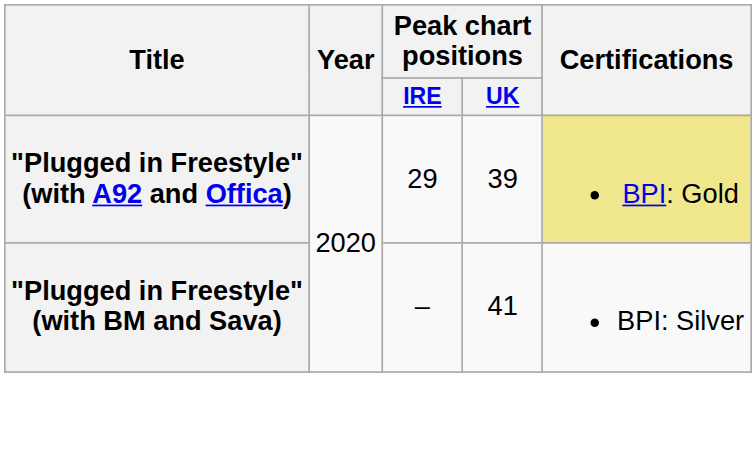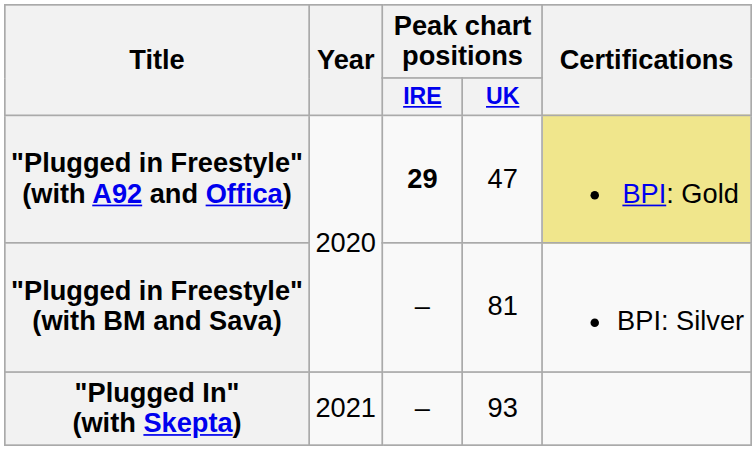 <table class="wikitable plainrowheaders" style="text-align:center;">
 <tr>
 <th scope="col" rowspan="2">Title</th>
 <th scope="col" rowspan="2">Year</th>
 <th scope="col" colspan="2">Peak chart positions</th>
 <th scope="col" rowspan="2">Certifications</th>
 </tr>
 <tr>
 <th scope="col" style="width:3em;font-size:85%;"><a href='#'>IRE</a><br></th>
 <th scope="col" style="width:3em;font-size:85%;"><a href='#'>UK</a><br></th>
 </tr>
 <tr>
 <th scope="row">"Plugged in Freestyle"<br><span>(with <a href='#'>A92</a> and <a href='#'>Offica</a>)</span></th>
 <td rowspan="2">2020</td>
-<td>29 </td>
-<td>39</td>
+<td><strong>29 </strong></td>
+<td>47</td>
 <td style="background: khaki;"><br><ul><li><a href='#'>BPI</a>: Gold</li></ul></td>
 </tr>
 <tr>
 <th scope="row">"Plugged in Freestyle"<br><span>(with BM and Sava)</span></th>
 <td>–</td>
-<td>41</td>
+<td>81</td>
 <td><br><ul><li>BPI: Silver</li></ul></td>
 </tr>
+<tr>
+<th scope="row">"Plugged In"<br><span>(with <a href='#'>Skepta</a>)</span></th>
+<td>2021</td>
+<td>–</td>
+<td>93</td>
+<td></td>
+</tr>
 </table>
